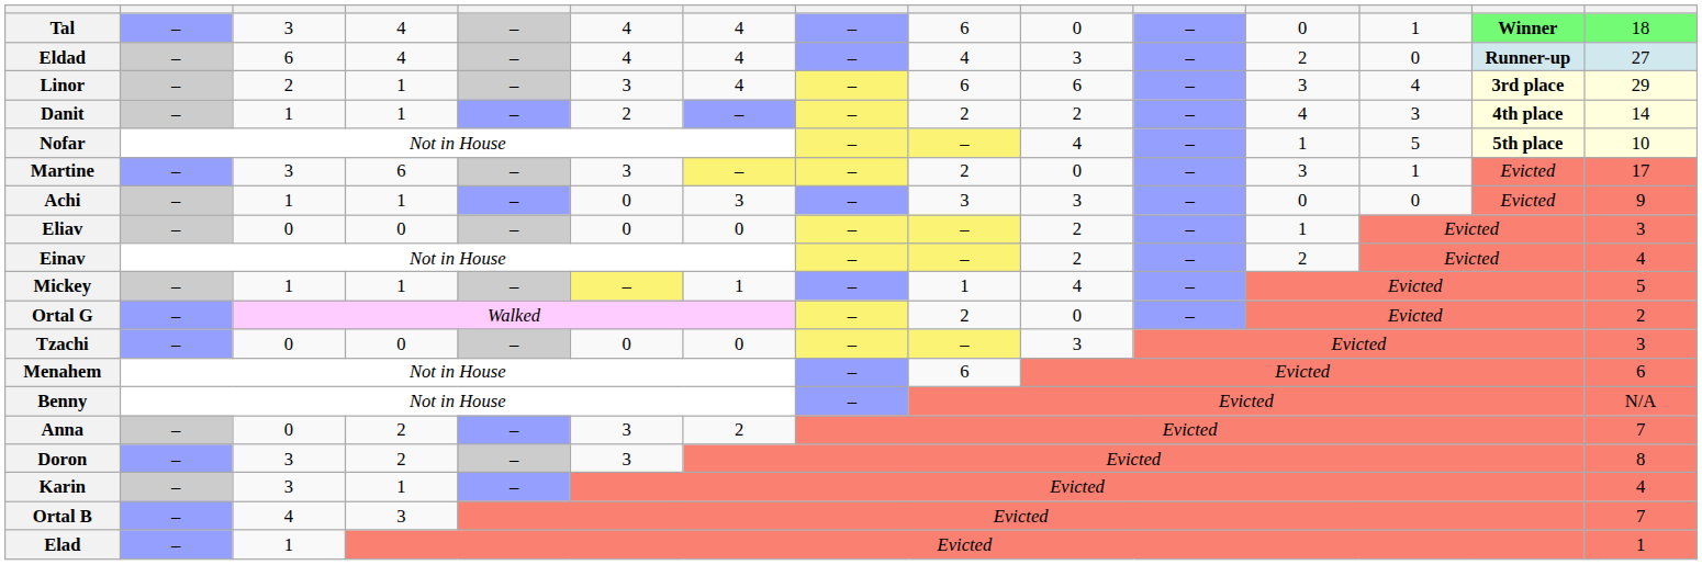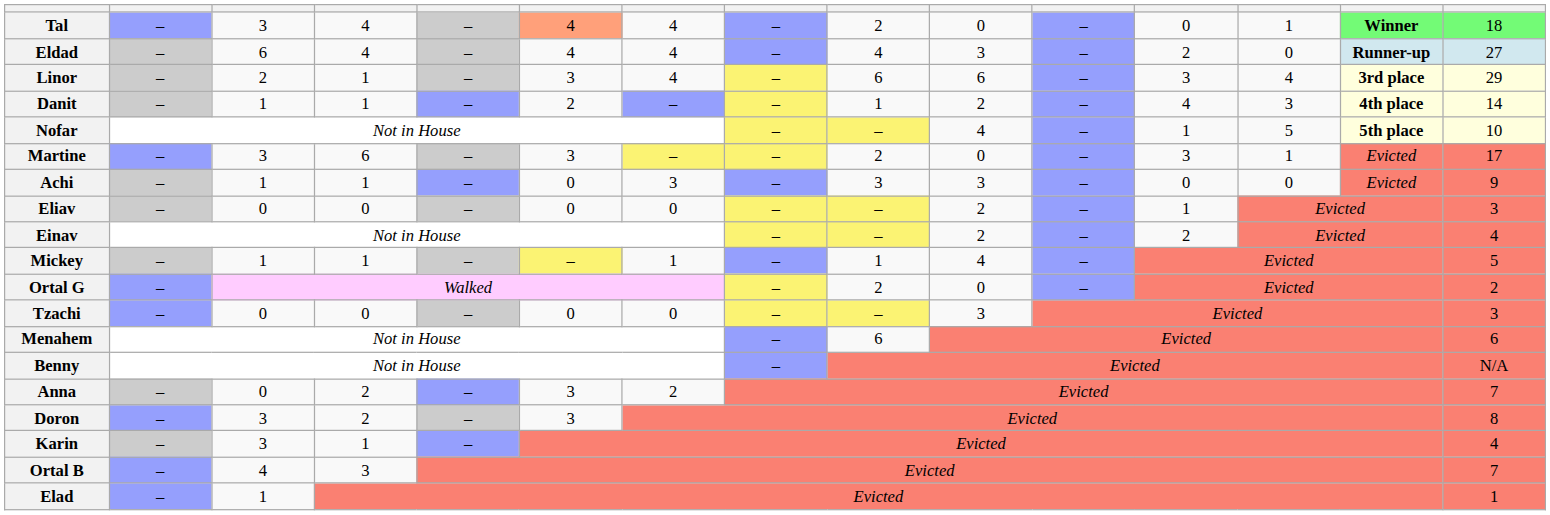 <table class="wikitable" style="text-align:center; font-size:85%; width: 100%; line-height:15px;">
 <tr>
 <th style="width: 5%;"></th>
 <th style="width: 5%;"></th>
 <th style="width: 5%;"></th>
 <th style="width: 5%;"></th>
 <th style="width: 5%;"></th>
 <th style="width: 5%;"></th>
 <th style="width: 5%;"></th>
 <th style="width: 5%;"></th>
 <th style="width: 5%;"></th>
 <th style="width: 5%;"></th>
 <th style="width: 5%;"></th>
 <th style="width: 5%;"></th>
 <th style="width: 5%;"></th>
 <th style="width: 5%;"></th>
 <th style="width: 5%;"></th>
 </tr>
 <tr>
 <th>Tal</th>
 <td bgcolor="959ffd">–</td>
 <td>3</td>
 <td>4</td>
 <td bgcolor="CCCCCC">–</td>
-<td>4</td>
+<td style="background: lightsalmon;">4</td>
 <td>4</td>
 <td bgcolor="959ffd">–</td>
-<td>6</td>
+<td>2</td>
 <td>0</td>
 <td bgcolor="959ffd">–</td>
 <td>0</td>
 <td>1</td>
 <td bgcolor="73FB76"><strong>Winner</strong></td>
 <td bgcolor="73FB76">18</td>
 </tr>
 <tr>
 <th>Eldad</th>
 <td bgcolor="CCCCCC">–</td>
 <td>6</td>
 <td>4</td>
 <td bgcolor="CCCCCC">–</td>
 <td>4</td>
 <td>4</td>
 <td bgcolor="959ffd">–</td>
 <td>4</td>
 <td>3</td>
 <td bgcolor="959ffd">–</td>
 <td>2</td>
 <td>0</td>
 <td bgcolor="D1E8EF"><strong>Runner-up</strong></td>
 <td bgcolor="D1E8EF">27</td>
 </tr>
 <tr>
 <th>Linor</th>
 <td bgcolor="CCCCCC">–</td>
 <td>2</td>
 <td>1</td>
 <td bgcolor="CCCCCC">–</td>
 <td>3</td>
 <td>4</td>
 <td bgcolor="FBF373">–</td>
 <td>6</td>
 <td>6</td>
 <td bgcolor="959ffd">–</td>
 <td>3</td>
 <td>4</td>
 <td bgcolor="FFFFDD"><strong>3rd place</strong></td>
 <td bgcolor="FFFFDD">29</td>
 </tr>
 <tr>
 <th>Danit</th>
 <td bgcolor="CCCCCC">–</td>
 <td>1</td>
 <td>1</td>
 <td bgcolor="959ffd">–</td>
 <td>2</td>
 <td bgcolor="959ffd">–</td>
 <td bgcolor="FBF373">–</td>
-<td>2</td>
+<td>1</td>
 <td>2</td>
 <td bgcolor="959ffd">–</td>
 <td>4</td>
 <td>3</td>
 <td bgcolor="FFFFDD"><strong>4th place</strong></td>
 <td bgcolor="FFFFDD">14</td>
 </tr>
 <tr>
 <th>Nofar</th>
 <td colspan="6" style="background-color: white;"><em>Not in House</em></td>
 <td bgcolor="FBF373">–</td>
 <td bgcolor="FBF373">–</td>
 <td>4</td>
 <td bgcolor="959ffd">–</td>
 <td>1</td>
 <td>5</td>
 <td bgcolor="FFFFDD"><strong>5th place</strong></td>
 <td bgcolor="FFFFDD">10</td>
 </tr>
 <tr>
 <th>Martine</th>
 <td bgcolor="959ffd">–</td>
 <td>3</td>
 <td>6</td>
 <td bgcolor="CCCCCC">–</td>
 <td>3</td>
 <td bgcolor="FBF373">–</td>
 <td bgcolor="FBF373">–</td>
 <td>2</td>
 <td>0</td>
 <td bgcolor="959ffd">–</td>
 <td>3</td>
 <td>1</td>
 <td style="background:#FA8072"><em>Evicted</em></td>
 <td style="background:#FA8072">17</td>
 </tr>
 <tr>
 <th>Achi</th>
 <td bgcolor="CCCCCC">–</td>
 <td>1</td>
 <td>1</td>
 <td bgcolor="959ffd">–</td>
 <td>0</td>
 <td>3</td>
 <td bgcolor="959ffd">–</td>
 <td>3</td>
 <td>3</td>
 <td bgcolor="959ffd">–</td>
 <td>0</td>
 <td>0</td>
 <td style="background:#FA8072"><em>Evicted</em></td>
 <td style="background:#FA8072">9</td>
 </tr>
 <tr>
 <th>Eliav</th>
 <td bgcolor="CCCCCC">–</td>
 <td>0</td>
 <td>0</td>
 <td bgcolor="CCCCCC">–</td>
 <td>0</td>
 <td>0</td>
 <td bgcolor="FBF373">–</td>
 <td bgcolor="FBF373">–</td>
 <td>2</td>
 <td bgcolor="959ffd">–</td>
 <td>1</td>
 <td style="background:#FA8072" colspan="2"><em>Evicted</em></td>
 <td style="background:#FA8072">3</td>
 </tr>
 <tr>
 <th>Einav</th>
 <td colspan="6" style="background-color: white;"><em>Not in House</em></td>
 <td bgcolor="FBF373">–</td>
 <td bgcolor="FBF373">–</td>
 <td>2</td>
 <td bgcolor="959ffd">–</td>
 <td>2</td>
 <td style="background:#FA8072" colspan="2"><em>Evicted</em></td>
 <td style="background:#FA8072">4</td>
 </tr>
 <tr>
 <th>Mickey</th>
 <td bgcolor="CCCCCC">–</td>
 <td>1</td>
 <td>1</td>
 <td bgcolor="CCCCCC">–</td>
 <td bgcolor="FBF373">–</td>
 <td>1</td>
 <td bgcolor="959ffd">–</td>
 <td>1</td>
 <td>4</td>
 <td bgcolor="959ffd">–</td>
 <td colspan=3 style="background:#FA8072"><em>Evicted</em></td>
 <td style="background:#FA8072">5</td>
 </tr>
 <tr>
 <th>Ortal G</th>
 <td bgcolor="959ffd">–</td>
 <td colspan=5 bgcolor="FFCCFF"><em>Walked</em></td>
 <td bgcolor="FBF373">–</td>
 <td>2</td>
 <td>0</td>
 <td bgcolor="959ffd">–</td>
 <td colspan=3 style="background:#FA8072"><em>Evicted</em></td>
 <td style="background:#FA8072">2</td>
 </tr>
 <tr>
 <th>Tzachi</th>
 <td bgcolor="959ffd">–</td>
 <td>0</td>
 <td>0</td>
 <td bgcolor="CCCCCC">–</td>
 <td>0</td>
 <td>0</td>
 <td bgcolor="FBF373">–</td>
 <td bgcolor="FBF373">–</td>
 <td>3</td>
 <td colspan=4 style="background:#FA8072"><em>Evicted</em></td>
 <td style="background:#FA8072">3</td>
 </tr>
 <tr>
 <th>Menahem</th>
 <td colspan="6" style="background-color: white;"><em>Not in House</em></td>
 <td bgcolor="959ffd">–</td>
 <td>6</td>
 <td colspan=5 style="background:#FA8072"><em>Evicted</em></td>
 <td style="background:#FA8072">6</td>
 </tr>
 <tr>
 <th>Benny</th>
 <td colspan="6" style="background-color: white;"><em>Not in House</em></td>
 <td bgcolor="959ffd">–</td>
 <td colspan=6 style="background:#FA8072"><em>Evicted</em></td>
 <td style="background:#FA8072">N/A</td>
 </tr>
 <tr>
 <th>Anna</th>
 <td bgcolor="CCCCCC">–</td>
 <td>0</td>
 <td>2</td>
 <td bgcolor="959ffd">–</td>
 <td>3</td>
 <td>2</td>
 <td colspan=7 style="background:#FA8072"><em>Evicted</em></td>
 <td style="background:#FA8072">7</td>
 </tr>
 <tr>
 <th>Doron</th>
 <td bgcolor="959ffd">–</td>
 <td>3</td>
 <td>2</td>
 <td bgcolor="CCCCCC">–</td>
 <td>3</td>
 <td colspan=8 style="background:#FA8072"><em>Evicted</em></td>
 <td style="background:#FA8072">8</td>
 </tr>
 <tr>
 <th>Karin</th>
 <td bgcolor="CCCCCC">–</td>
 <td>3</td>
 <td>1</td>
 <td bgcolor="959ffd">–</td>
 <td colspan=9 style="background:#FA8072"><em>Evicted</em></td>
 <td style="background:#FA8072">4</td>
 </tr>
 <tr>
 <th>Ortal B</th>
 <td bgcolor="959ffd">–</td>
 <td>4</td>
 <td>3</td>
 <td colspan=10 style="background:#FA8072"><em>Evicted</em></td>
 <td style="background:#FA8072">7</td>
 </tr>
 <tr>
 <th>Elad</th>
 <td bgcolor="959ffd">–</td>
 <td>1</td>
 <td colspan=11 style="background:#FA8072"><em>Evicted</em></td>
 <td style="background:#FA8072">1</td>
 </tr>
 </table>
